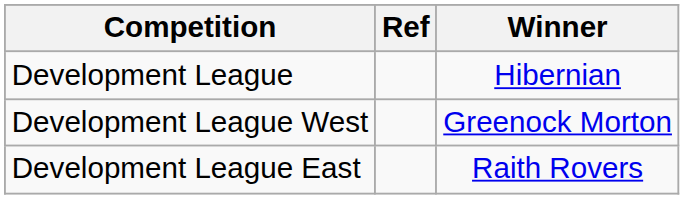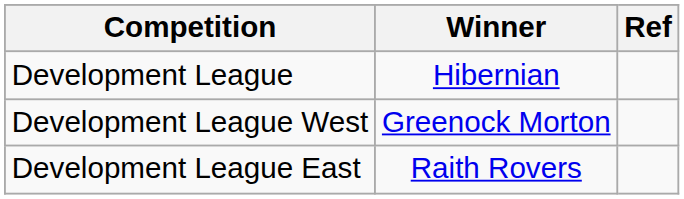 <table class="wikitable" style="text-align:center">
 <tr>
 <th>Competition</th>
+<th>Winner</th>
 <th>Ref</th>
-<th>Winner</th>
 </tr>
 <tr>
 <td align=left>Development League</td>
+<td><a href='#'>Hibernian</a></td>
 <td></td>
-<td><a href='#'>Hibernian</a></td>
 </tr>
 <tr>
 <td align=left>Development League West</td>
+<td><a href='#'>Greenock Morton</a></td>
 <td></td>
-<td><a href='#'>Greenock Morton</a></td>
 </tr>
 <tr>
 <td align=left>Development League East</td>
+<td><a href='#'>Raith Rovers</a></td>
 <td></td>
-<td><a href='#'>Raith Rovers</a></td>
 </tr>
 </table>
